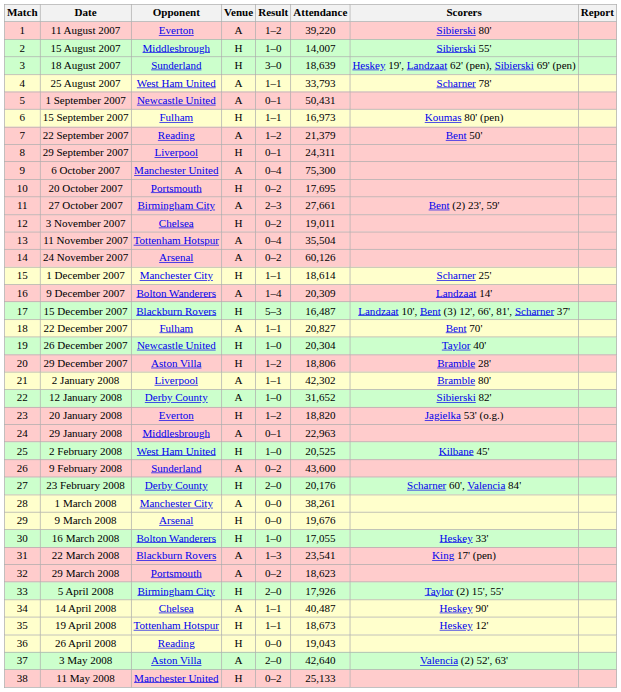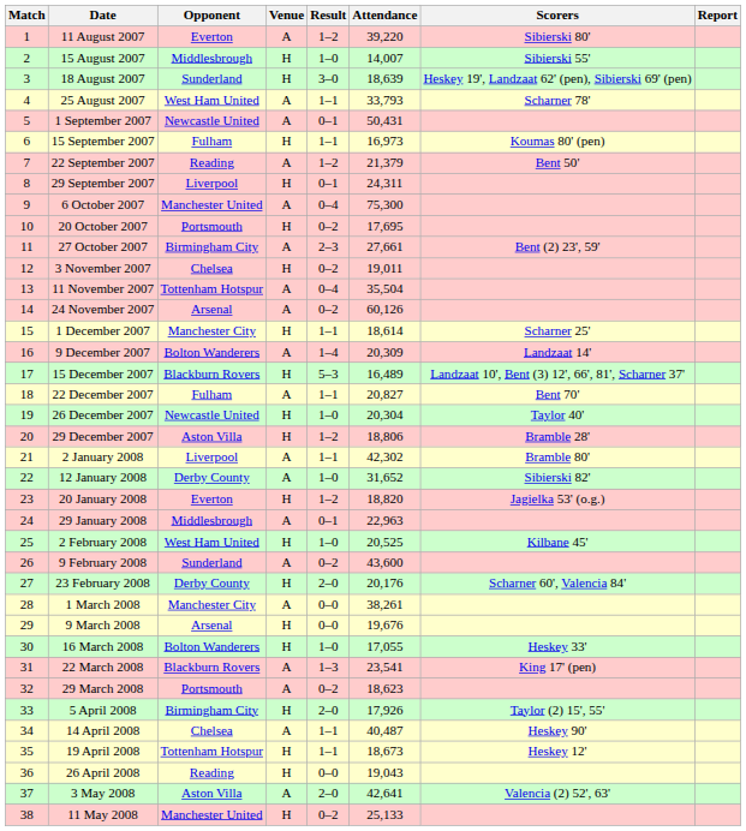 <table class="wikitable" style="font-size:100%; text-align:center">
 <tr>
 <th>Match</th>
 <th>Date</th>
 <th>Opponent</th>
 <th>Venue</th>
 <th>Result</th>
 <th>Attendance</th>
 <th>Scorers</th>
 <th>Report</th>
 </tr>
 <tr style="background: #FFCCCC;">
 <td>1</td>
 <td>11 August 2007</td>
 <td><a href='#'>Everton</a></td>
 <td>A</td>
 <td>1–2</td>
 <td>39,220</td>
 <td><a href='#'>Sibierski</a> 80'</td>
 <td></td>
 </tr>
 <tr style="background: #CCFFCC;">
 <td>2</td>
 <td>15 August 2007</td>
 <td><a href='#'>Middlesbrough</a></td>
 <td>H</td>
 <td>1–0</td>
 <td>14,007</td>
 <td><a href='#'>Sibierski</a> 55'</td>
 <td></td>
 </tr>
 <tr style="background: #CCFFCC;">
 <td>3</td>
 <td>18 August 2007</td>
 <td><a href='#'>Sunderland</a></td>
 <td>H</td>
 <td>3–0</td>
 <td>18,639</td>
 <td><a href='#'>Heskey</a> 19', <a href='#'>Landzaat</a> 62' (pen), <a href='#'>Sibierski</a> 69' (pen)</td>
 <td></td>
 </tr>
 <tr style="background: #FFFFCC;">
 <td>4</td>
 <td>25 August 2007</td>
 <td><a href='#'>West Ham United</a></td>
 <td>A</td>
 <td>1–1</td>
 <td>33,793</td>
 <td><a href='#'>Scharner</a> 78'</td>
 <td></td>
 </tr>
 <tr style="background: #FFCCCC;">
 <td>5</td>
 <td>1 September 2007</td>
 <td><a href='#'>Newcastle United</a></td>
 <td>A</td>
 <td>0–1</td>
 <td>50,431</td>
 <td></td>
 <td></td>
 </tr>
 <tr style="background: #FFFFCC;">
 <td>6</td>
 <td>15 September 2007</td>
 <td><a href='#'>Fulham</a></td>
 <td>H</td>
 <td>1–1</td>
 <td>16,973</td>
 <td><a href='#'>Koumas</a> 80' (pen)</td>
 <td></td>
 </tr>
 <tr style="background: #FFCCCC;">
 <td>7</td>
 <td>22 September 2007</td>
 <td><a href='#'>Reading</a></td>
 <td>A</td>
 <td>1–2</td>
 <td>21,379</td>
 <td><a href='#'>Bent</a> 50'</td>
 <td></td>
 </tr>
 <tr style="background: #FFCCCC;">
 <td>8</td>
 <td>29 September 2007</td>
 <td><a href='#'>Liverpool</a></td>
 <td>H</td>
 <td>0–1</td>
 <td>24,311</td>
 <td></td>
 <td></td>
 </tr>
 <tr style="background: #FFCCCC;">
 <td>9</td>
 <td>6 October 2007</td>
 <td><a href='#'>Manchester United</a></td>
 <td>A</td>
 <td>0–4</td>
 <td>75,300</td>
 <td></td>
 <td></td>
 </tr>
 <tr style="background: #FFCCCC;">
 <td>10</td>
 <td>20 October 2007</td>
 <td><a href='#'>Portsmouth</a></td>
 <td>H</td>
 <td>0–2</td>
 <td>17,695</td>
 <td></td>
 <td></td>
 </tr>
 <tr style="background: #FFCCCC;">
 <td>11</td>
 <td>27 October 2007</td>
 <td><a href='#'>Birmingham City</a></td>
 <td>A</td>
 <td>2–3</td>
 <td>27,661</td>
 <td><a href='#'>Bent</a> (2) 23', 59'</td>
 <td></td>
 </tr>
 <tr style="background: #FFCCCC;">
 <td>12</td>
 <td>3 November 2007</td>
 <td><a href='#'>Chelsea</a></td>
 <td>H</td>
 <td>0–2</td>
 <td>19,011</td>
 <td></td>
 <td></td>
 </tr>
 <tr style="background: #FFCCCC;">
 <td>13</td>
 <td>11 November 2007</td>
 <td><a href='#'>Tottenham Hotspur</a></td>
 <td>A</td>
 <td>0–4</td>
 <td>35,504</td>
 <td></td>
 <td></td>
 </tr>
 <tr style="background: #FFCCCC;">
 <td>14</td>
 <td>24 November 2007</td>
 <td><a href='#'>Arsenal</a></td>
 <td>A</td>
 <td>0–2</td>
 <td>60,126</td>
 <td></td>
 <td></td>
 </tr>
 <tr style="background: #FFFFCC;">
 <td>15</td>
 <td>1 December 2007</td>
 <td><a href='#'>Manchester City</a></td>
 <td>H</td>
 <td>1–1</td>
 <td>18,614</td>
 <td><a href='#'>Scharner</a> 25'</td>
 <td></td>
 </tr>
 <tr style="background: #FFCCCC;">
 <td>16</td>
 <td>9 December 2007</td>
 <td><a href='#'>Bolton Wanderers</a></td>
 <td>A</td>
 <td>1–4</td>
 <td>20,309</td>
 <td><a href='#'>Landzaat</a> 14'</td>
 <td></td>
 </tr>
 <tr style="background: #CCFFCC;">
 <td>17</td>
 <td>15 December 2007</td>
 <td><a href='#'>Blackburn Rovers</a></td>
 <td>H</td>
 <td>5–3</td>
-<td>16,487</td>
+<td>16,489</td>
 <td><a href='#'>Landzaat</a> 10', <a href='#'>Bent</a> (3) 12', 66', 81', <a href='#'>Scharner</a> 37'</td>
 <td></td>
 </tr>
 <tr style="background: #FFFFCC;">
 <td>18</td>
 <td>22 December 2007</td>
 <td><a href='#'>Fulham</a></td>
 <td>A</td>
 <td>1–1</td>
 <td>20,827</td>
 <td><a href='#'>Bent</a> 70'</td>
 <td></td>
 </tr>
 <tr style="background: #CCFFCC;">
 <td>19</td>
 <td>26 December 2007</td>
 <td><a href='#'>Newcastle United</a></td>
 <td>H</td>
 <td>1–0</td>
 <td>20,304</td>
 <td><a href='#'>Taylor</a> 40'</td>
 <td></td>
 </tr>
 <tr style="background: #FFCCCC;">
 <td>20</td>
 <td>29 December 2007</td>
 <td><a href='#'>Aston Villa</a></td>
 <td>H</td>
 <td>1–2</td>
 <td>18,806</td>
 <td><a href='#'>Bramble</a> 28'</td>
 <td></td>
 </tr>
 <tr style="background: #FFFFCC;">
 <td>21</td>
 <td>2 January 2008</td>
 <td><a href='#'>Liverpool</a></td>
 <td>A</td>
 <td>1–1</td>
 <td>42,302</td>
 <td><a href='#'>Bramble</a> 80'</td>
 <td></td>
 </tr>
 <tr style="background: #CCFFCC;">
 <td>22</td>
 <td>12 January 2008</td>
 <td><a href='#'>Derby County</a></td>
 <td>A</td>
 <td>1–0</td>
 <td>31,652</td>
 <td><a href='#'>Sibierski</a> 82'</td>
 <td></td>
 </tr>
 <tr style="background: #FFCCCC;">
 <td>23</td>
 <td>20 January 2008</td>
 <td><a href='#'>Everton</a></td>
 <td>H</td>
 <td>1–2</td>
 <td>18,820</td>
 <td><a href='#'>Jagielka</a> 53' (o.g.)</td>
 <td></td>
 </tr>
 <tr style="background: #FFCCCC;">
 <td>24</td>
 <td>29 January 2008</td>
 <td><a href='#'>Middlesbrough</a></td>
 <td>A</td>
 <td>0–1</td>
 <td>22,963</td>
 <td></td>
 <td></td>
 </tr>
 <tr style="background: #CCFFCC;">
 <td>25</td>
 <td>2 February 2008</td>
 <td><a href='#'>West Ham United</a></td>
 <td>H</td>
 <td>1–0</td>
 <td>20,525</td>
 <td><a href='#'>Kilbane</a> 45'</td>
 <td></td>
 </tr>
 <tr style="background: #FFCCCC;">
 <td>26</td>
 <td>9 February 2008</td>
 <td><a href='#'>Sunderland</a></td>
 <td>A</td>
 <td>0–2</td>
 <td>43,600</td>
 <td></td>
 <td></td>
 </tr>
 <tr style="background: #CCFFCC;">
 <td>27</td>
 <td>23 February 2008</td>
 <td><a href='#'>Derby County</a></td>
 <td>H</td>
 <td>2–0</td>
 <td>20,176</td>
 <td><a href='#'>Scharner</a> 60', <a href='#'>Valencia</a> 84'</td>
 <td></td>
 </tr>
 <tr style="background: #FFFFCC;">
 <td>28</td>
 <td>1 March 2008</td>
 <td><a href='#'>Manchester City</a></td>
 <td>A</td>
 <td>0–0</td>
 <td>38,261</td>
 <td></td>
 <td></td>
 </tr>
 <tr style="background: #FFFFCC;">
 <td>29</td>
 <td>9 March 2008</td>
 <td><a href='#'>Arsenal</a></td>
 <td>H</td>
 <td>0–0</td>
 <td>19,676</td>
 <td></td>
 <td></td>
 </tr>
 <tr style="background: #CCFFCC;">
 <td>30</td>
 <td>16 March 2008</td>
 <td><a href='#'>Bolton Wanderers</a></td>
 <td>H</td>
 <td>1–0</td>
 <td>17,055</td>
 <td><a href='#'>Heskey</a> 33'</td>
 <td></td>
 </tr>
 <tr style="background: #FFCCCC;">
 <td>31</td>
 <td>22 March 2008</td>
 <td><a href='#'>Blackburn Rovers</a></td>
 <td>A</td>
 <td>1–3</td>
 <td>23,541</td>
 <td><a href='#'>King</a> 17' (pen)</td>
 <td></td>
 </tr>
 <tr style="background: #FFCCCC;">
 <td>32</td>
 <td>29 March 2008</td>
 <td><a href='#'>Portsmouth</a></td>
 <td>A</td>
 <td>0–2</td>
 <td>18,623</td>
 <td></td>
 <td></td>
 </tr>
 <tr style="background: #CCFFCC;">
 <td>33</td>
 <td>5 April 2008</td>
 <td><a href='#'>Birmingham City</a></td>
 <td>H</td>
 <td>2–0</td>
 <td>17,926</td>
 <td><a href='#'>Taylor</a> (2) 15', 55'</td>
 <td></td>
 </tr>
 <tr style="background: #FFFFCC;">
 <td>34</td>
 <td>14 April 2008</td>
 <td><a href='#'>Chelsea</a></td>
 <td>A</td>
 <td>1–1</td>
 <td>40,487</td>
 <td><a href='#'>Heskey</a> 90'</td>
 <td></td>
 </tr>
 <tr style="background: #FFFFCC;">
 <td>35</td>
 <td>19 April 2008</td>
 <td><a href='#'>Tottenham Hotspur</a></td>
 <td>H</td>
 <td>1–1</td>
 <td>18,673</td>
 <td><a href='#'>Heskey</a> 12'</td>
 <td></td>
 </tr>
 <tr style="background: #FFFFCC;">
 <td>36</td>
 <td>26 April 2008</td>
 <td><a href='#'>Reading</a></td>
 <td>H</td>
 <td>0–0</td>
 <td>19,043</td>
 <td></td>
 <td></td>
 </tr>
 <tr style="background: #CCFFCC;">
 <td>37</td>
 <td>3 May 2008</td>
 <td><a href='#'>Aston Villa</a></td>
 <td>A</td>
 <td>2–0</td>
-<td>42,640</td>
+<td>42,641</td>
 <td><a href='#'>Valencia</a> (2) 52', 63'</td>
 <td></td>
 </tr>
 <tr style="background: #FFCCCC;">
 <td>38</td>
 <td>11 May 2008</td>
 <td><a href='#'>Manchester United</a></td>
 <td>H</td>
 <td>0–2</td>
 <td>25,133</td>
 <td></td>
 <td></td>
 </tr>
 </table>
